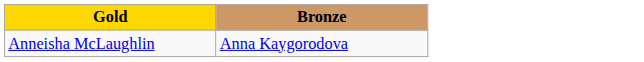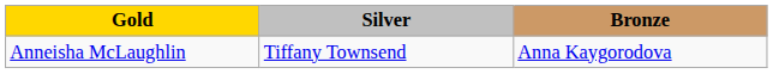 <table class="wikitable" style="text-align:left">
 <tr align="center">
 <td width=200 bgcolor=gold><strong>Gold</strong></td>
+<td width=200 bgcolor=silver><strong>Silver</strong></td>
 <td width=200 bgcolor=CC9966><strong>Bronze</strong></td>
 </tr>
 <tr>
 <td><a href='#'>Anneisha McLaughlin</a><br><em></em></td>
+<td><a href='#'>Tiffany Townsend</a><br><em></em></td>
 <td><a href='#'>Anna Kaygorodova</a><br><em></em></td>
 </tr>
 </table>
